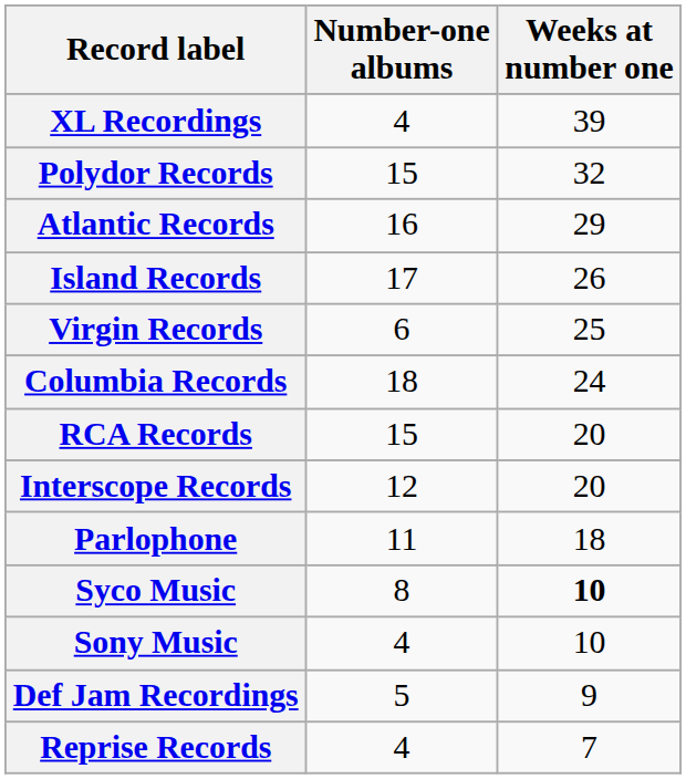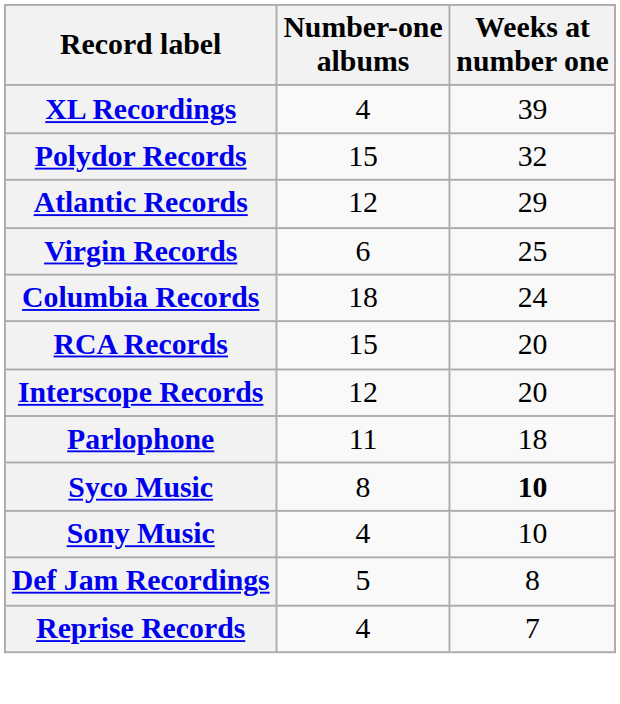 <table class="wikitable plainrowheaders sortable">
 <tr>
 <th scope=col>Record label</th>
 <th scope=col>Number-one<br>albums</th>
 <th scope=col>Weeks at<br>number one</th>
 </tr>
 <tr>
 <th scope=row><a href='#'>XL Recordings</a></th>
 <td align=center>4</td>
 <td align=center>39</td>
 </tr>
 <tr>
 <th scope=row><a href='#'>Polydor Records</a></th>
 <td align=center>15</td>
 <td align=center>32</td>
 </tr>
 <tr>
 <th scope=row><a href='#'>Atlantic Records</a></th>
-<td align=center>16</td>
+<td align=center>12</td>
 <td align=center>29</td>
-</tr>
-<tr>
-<th scope=row><a href='#'>Island Records</a></th>
-<td align=center>17</td>
-<td align=center>26</td>
 </tr>
 <tr>
 <th scope=row><a href='#'>Virgin Records</a></th>
 <td align=center>6</td>
 <td align=center>25</td>
 </tr>
 <tr>
 <th scope=row><a href='#'>Columbia Records</a></th>
 <td align=center>18</td>
 <td align=center>24</td>
 </tr>
 <tr>
 <th scope=row><a href='#'>RCA Records</a></th>
 <td align=center>15</td>
 <td align=center>20</td>
 </tr>
 <tr>
 <th scope=row><a href='#'>Interscope Records</a></th>
 <td align=center>12</td>
 <td align=center>20</td>
 </tr>
 <tr>
 <th scope=row><a href='#'>Parlophone</a></th>
 <td align=center>11</td>
 <td align=center>18</td>
 </tr>
 <tr>
 <th scope=row><a href='#'>Syco Music</a></th>
 <td align=center>8</td>
 <td align=center><strong>10</strong></td>
 </tr>
 <tr>
 <th scope=row><a href='#'>Sony Music</a></th>
 <td align=center>4</td>
 <td align=center>10</td>
 </tr>
 <tr>
 <th scope=row><a href='#'>Def Jam Recordings</a></th>
 <td align=center>5</td>
-<td align=center>9</td>
+<td align=center>8</td>
 </tr>
 <tr>
 <th scope=row><a href='#'>Reprise Records</a></th>
 <td align=center>4</td>
 <td align=center>7</td>
 </tr>
 </table>
